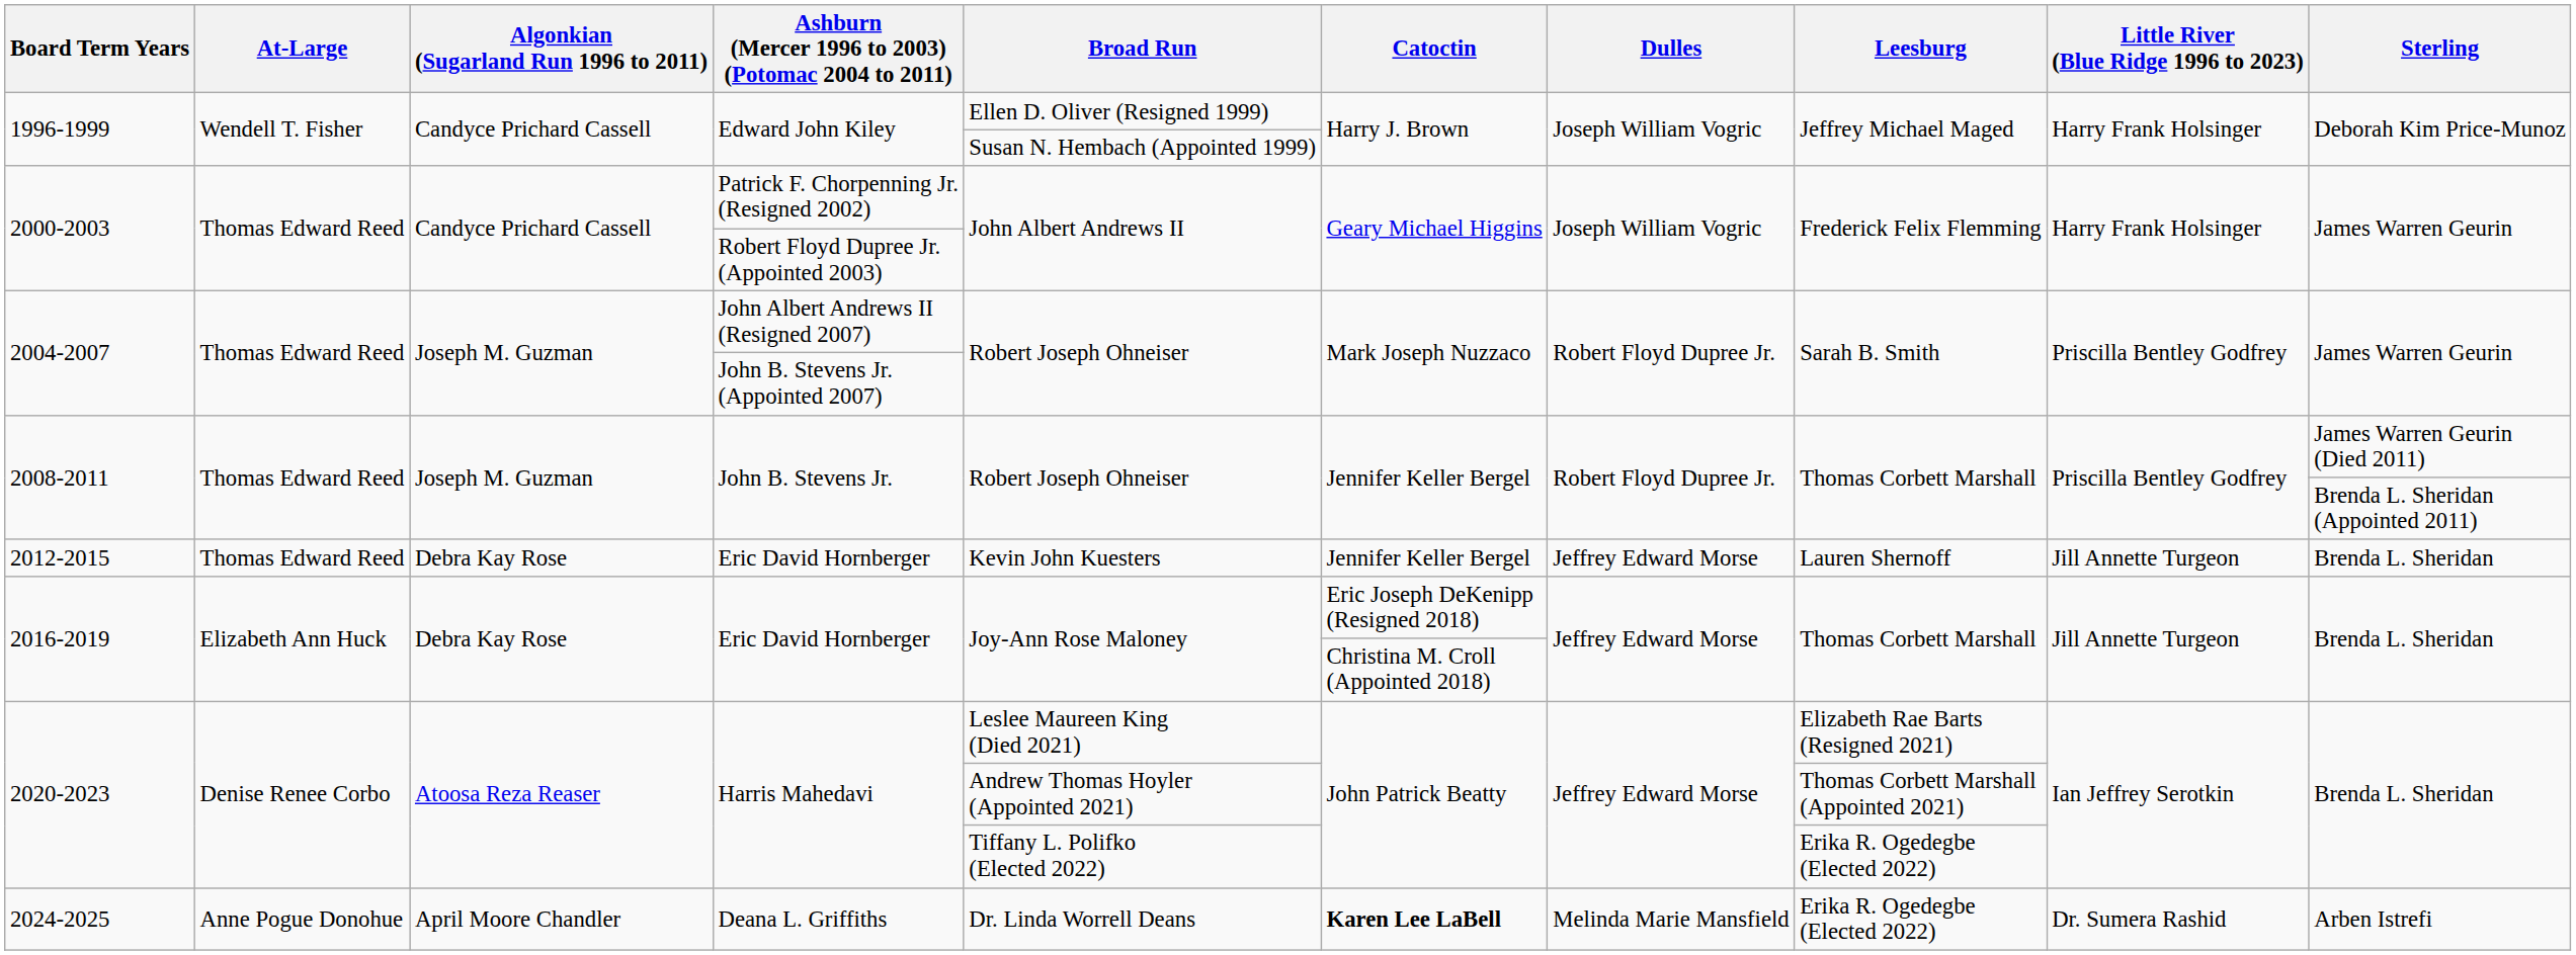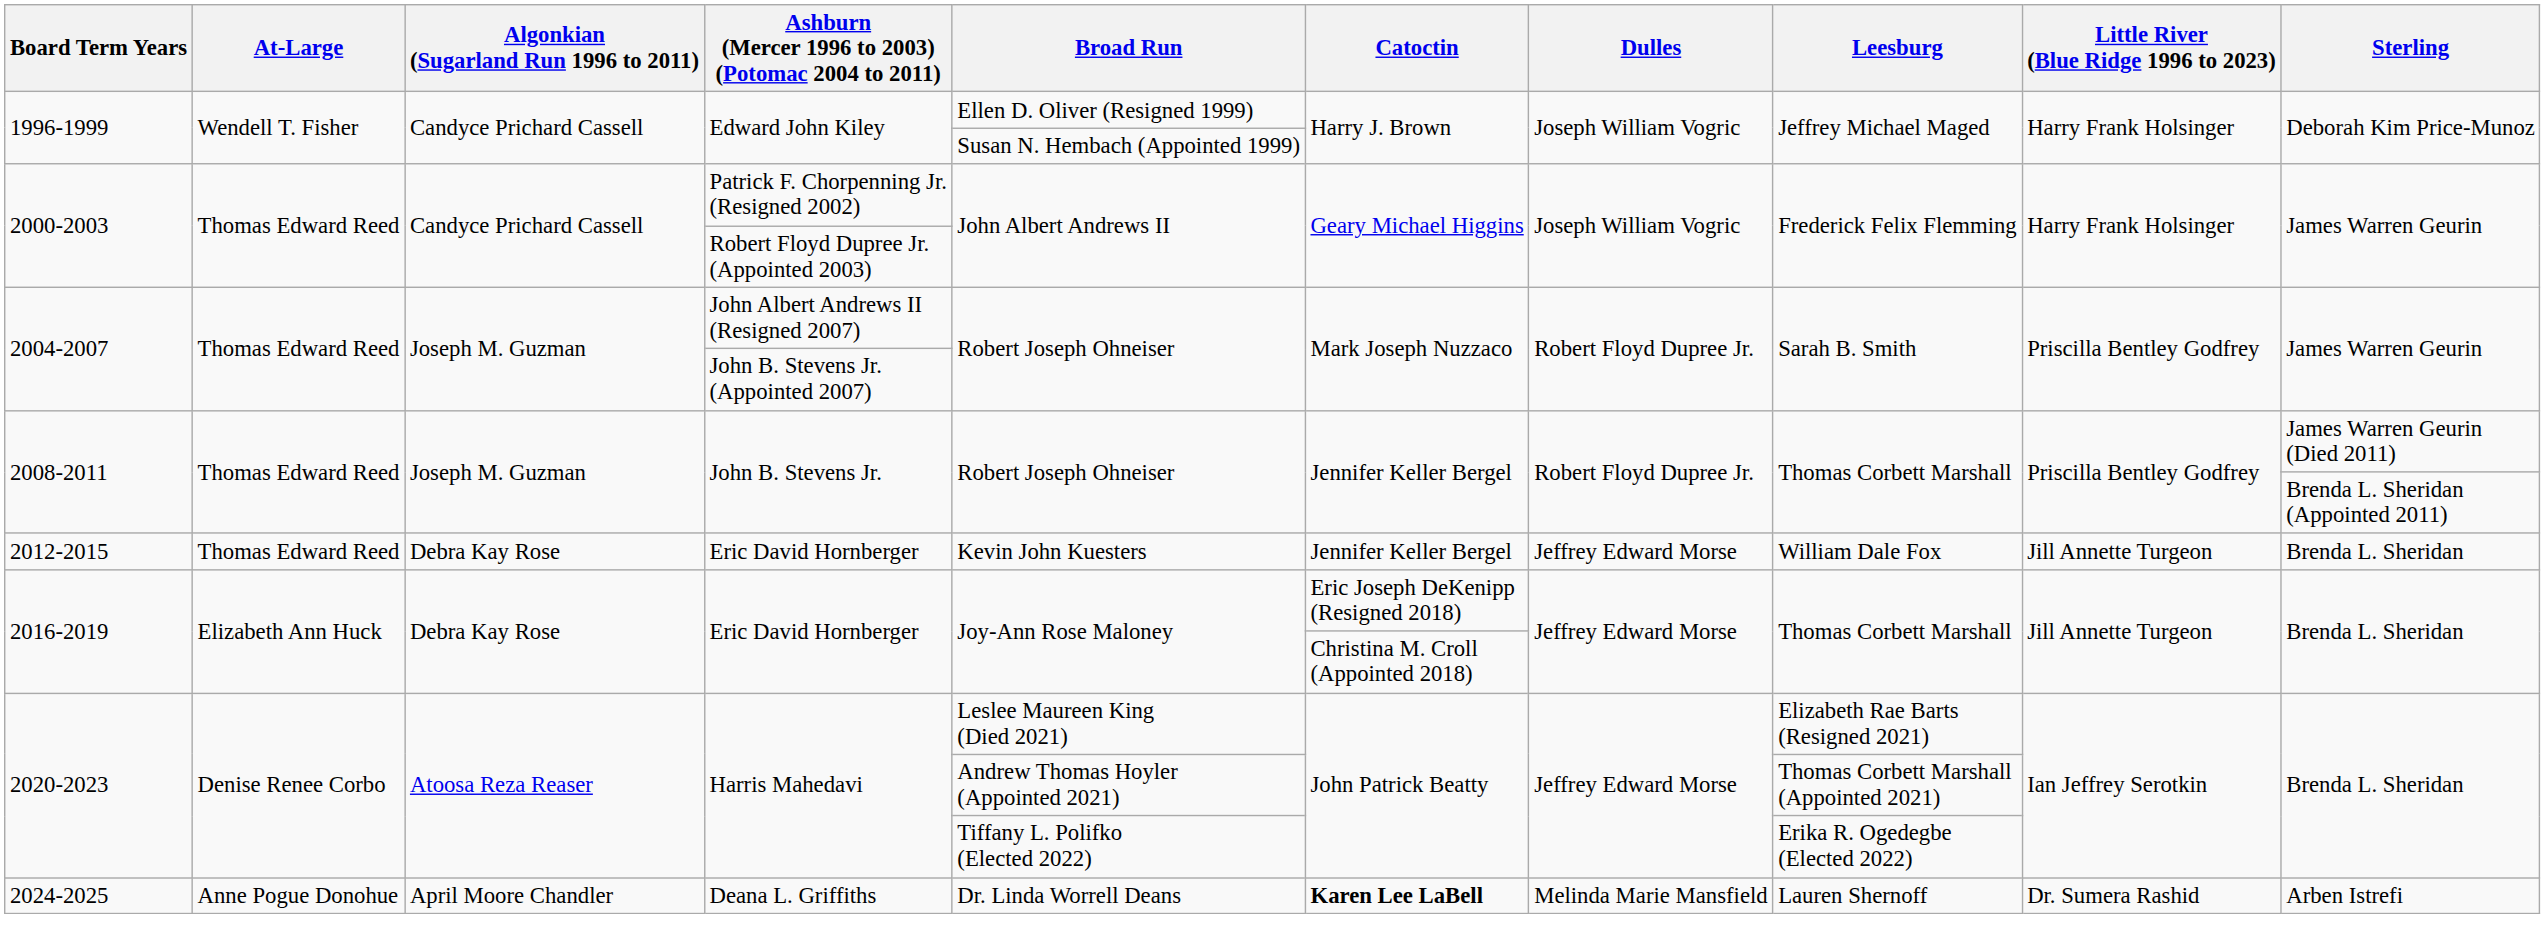 <table class="wikitable">
 <tr>
 <th>Board Term Years</th>
 <th><a href='#'>At-Large</a></th>
 <th><a href='#'>Algonkian</a><br>(<a href='#'>Sugarland Run</a> 1996 to 2011)</th>
 <th><a href='#'>Ashburn</a><br>(Mercer 1996 to 2003)<br>(<a href='#'>Potomac</a> 2004 to 2011)</th>
 <th><a href='#'>Broad Run</a></th>
 <th><a href='#'>Catoctin</a></th>
 <th><a href='#'>Dulles</a></th>
 <th><a href='#'>Leesburg</a></th>
 <th><a href='#'>Little River</a><br>(<a href='#'>Blue Ridge</a> 1996 to 2023)</th>
 <th><a href='#'>Sterling</a></th>
 </tr>
 <tr>
 <td rowspan="2">1996-1999</td>
 <td rowspan="2">Wendell T. Fisher</td>
 <td rowspan="2" >Candyce Prichard Cassell</td>
 <td rowspan="2">Edward John Kiley</td>
 <td>Ellen D. Oliver (Resigned 1999)</td>
 <td rowspan="2" >Harry J. Brown</td>
 <td rowspan="2" >Joseph William Vogric</td>
 <td rowspan="2" >Jeffrey Michael Maged</td>
 <td rowspan="2" >Harry Frank Holsinger</td>
 <td rowspan="2" >Deborah Kim Price-Munoz</td>
 </tr>
 <tr>
 <td>Susan N. Hembach (Appointed 1999)</td>
 </tr>
 <tr>
 <td rowspan="2">2000-2003</td>
 <td rowspan="2" >Thomas Edward Reed</td>
 <td rowspan="2" >Candyce Prichard Cassell</td>
 <td>Patrick F. Chorpenning Jr.<br>(Resigned 2002)</td>
 <td rowspan="2" >John Albert Andrews II</td>
 <td rowspan="2" ><a href='#'>Geary Michael Higgins</a></td>
 <td rowspan="2" >Joseph William Vogric</td>
 <td rowspan="2">Frederick Felix Flemming</td>
 <td rowspan="2" >Harry Frank Holsinger</td>
 <td rowspan="2" >James Warren Geurin</td>
 </tr>
 <tr>
 <td>Robert Floyd Dupree Jr.<br>(Appointed 2003)</td>
 </tr>
 <tr>
 <td rowspan="2">2004-2007</td>
 <td rowspan="2" >Thomas Edward Reed</td>
 <td rowspan="2" >Joseph M. Guzman</td>
 <td>John Albert Andrews II<br>(Resigned 2007)</td>
 <td rowspan="2" >Robert Joseph Ohneiser</td>
 <td rowspan="2" >Mark Joseph Nuzzaco</td>
 <td rowspan="2" >Robert Floyd Dupree Jr.</td>
 <td rowspan="2" >Sarah B. Smith</td>
 <td rowspan="2" >Priscilla Bentley Godfrey</td>
 <td rowspan="2" >James Warren Geurin</td>
 </tr>
 <tr>
 <td>John B. Stevens Jr.<br>(Appointed 2007)</td>
 </tr>
 <tr>
 <td rowspan="2">2008-2011</td>
 <td rowspan="2" >Thomas Edward Reed</td>
 <td rowspan="2" >Joseph M. Guzman</td>
 <td rowspan="2" >John B. Stevens Jr.</td>
 <td rowspan="2" >Robert Joseph Ohneiser</td>
 <td rowspan="2">Jennifer Keller Bergel</td>
 <td rowspan="2" >Robert Floyd Dupree Jr.</td>
 <td rowspan="2" >Thomas Corbett Marshall</td>
 <td rowspan="2" >Priscilla Bentley Godfrey</td>
 <td>James Warren Geurin<br>(Died 2011)</td>
 </tr>
 <tr>
 <td>Brenda L. Sheridan<br>(Appointed 2011)</td>
 </tr>
 <tr>
 <td>2012-2015</td>
 <td>Thomas Edward Reed</td>
 <td>Debra Kay Rose</td>
 <td>Eric David Hornberger</td>
 <td>Kevin John Kuesters</td>
 <td>Jennifer Keller Bergel</td>
 <td>Jeffrey Edward Morse</td>
-<td>Lauren Shernoff</td>
+<td>William Dale Fox</td>
 <td>Jill Annette Turgeon</td>
 <td>Brenda L. Sheridan</td>
 </tr>
 <tr>
 <td rowspan="2">2016-2019</td>
 <td rowspan="2" >Elizabeth Ann Huck</td>
 <td rowspan="2" >Debra Kay Rose</td>
 <td rowspan="2">Eric David Hornberger</td>
 <td rowspan="2" >Joy-Ann Rose Maloney</td>
 <td>Eric Joseph DeKenipp<br>(Resigned 2018)</td>
 <td rowspan="2" >Jeffrey Edward Morse</td>
 <td rowspan="2" >Thomas Corbett Marshall</td>
 <td rowspan="2" >Jill Annette Turgeon</td>
 <td rowspan="2" >Brenda L. Sheridan</td>
 </tr>
 <tr>
 <td>Christina M. Croll<br>(Appointed 2018)</td>
 </tr>
 <tr>
 <td rowspan="3">2020-2023</td>
 <td rowspan="3" >Denise Renee Corbo</td>
 <td rowspan="3" ><a href='#'>Atoosa Reza Reaser</a></td>
 <td rowspan="3" >Harris Mahedavi</td>
 <td>Leslee Maureen King<br>(Died 2021)</td>
 <td rowspan="3" >John Patrick Beatty</td>
 <td rowspan="3" >Jeffrey Edward Morse</td>
 <td>Elizabeth Rae Barts<br>(Resigned 2021)</td>
 <td rowspan="3" >Ian Jeffrey Serotkin</td>
 <td rowspan="3" >Brenda L. Sheridan</td>
 </tr>
 <tr>
 <td>Andrew Thomas Hoyler<br>(Appointed 2021)</td>
 <td>Thomas Corbett Marshall<br>(Appointed 2021)</td>
 </tr>
 <tr>
 <td>Tiffany L. Polifko<br>(Elected 2022)</td>
 <td>Erika R. Ogedegbe<br>(Elected 2022)</td>
 </tr>
 <tr>
 <td>2024-2025</td>
 <td>Anne Pogue Donohue</td>
 <td>April Moore Chandler</td>
 <td>Deana L. Griffiths</td>
 <td>Dr. Linda Worrell Deans</td>
 <td><strong>Karen Lee LaBell</strong></td>
 <td>Melinda Marie Mansfield</td>
-<td>Erika R. Ogedegbe<br>(Elected 2022)</td>
+<td>Lauren Shernoff</td>
 <td>Dr. Sumera Rashid</td>
 <td>Arben Istrefi</td>
 </tr>
 </table>
